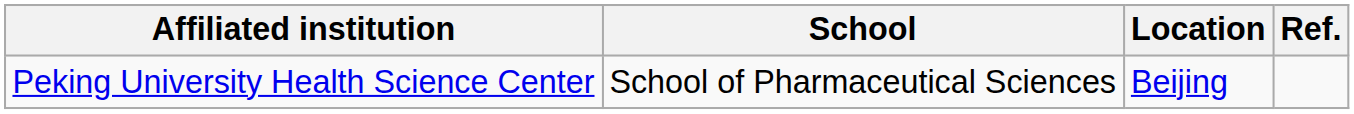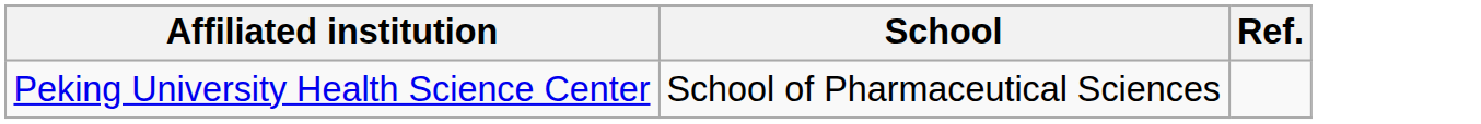 <table class="wikitable sortable">
 <tr>
 <th>Affiliated institution</th>
 <th>School</th>
-<th>Location</th>
 <th>Ref.</th>
 </tr>
 <tr>
 <td><a href='#'>Peking University Health Science Center</a></td>
 <td>School of Pharmaceutical Sciences</td>
-<td><a href='#'>Beijing</a></td>
 <td></td>
 </tr>
 </table>
